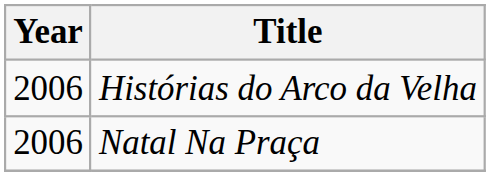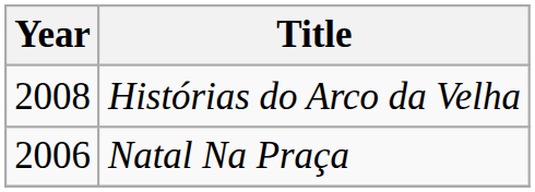 <table class="wikitable">
 <tr>
 <th>Year</th>
 <th>Title</th>
 </tr>
 <tr>
-<td>2006</td>
+<td>2008</td>
 <td><em>Histórias do Arco da Velha</em></td>
 </tr>
 <tr>
 <td>2006</td>
 <td><em>Natal Na Praça</em></td>
 </tr>
 <tr>
 </tr>
 </table>
